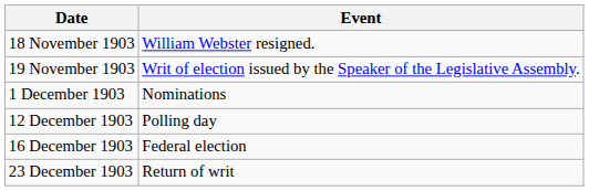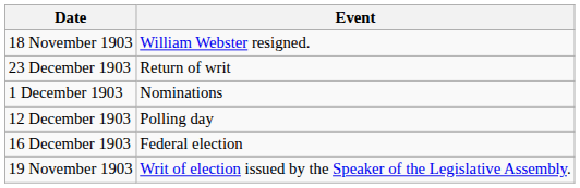 <table class="wikitable">
 <tr>
 <th>Date</th>
 <th>Event</th>
 </tr>
 <tr>
 <td>18 November 1903</td>
 <td><a href='#'>William Webster</a> resigned.</td>
 </tr>
 <tr>
-<td>19 November 1903</td>
-<td><a href='#'>Writ of election</a> issued by the <a href='#'>Speaker of the Legislative Assembly</a>.</td>
+<td>23 December 1903</td>
+<td>Return of writ</td>
 </tr>
 <tr>
 <td>1 December 1903</td>
 <td>Nominations</td>
 </tr>
 <tr>
 <td>12 December 1903</td>
 <td>Polling day</td>
 </tr>
 <tr>
 <td>16 December 1903</td>
 <td>Federal election</td>
 </tr>
 <tr>
-<td>23 December 1903</td>
-<td>Return of writ</td>
+<td>19 November 1903</td>
+<td><a href='#'>Writ of election</a> issued by the <a href='#'>Speaker of the Legislative Assembly</a>.</td>
 </tr>
 </table>
